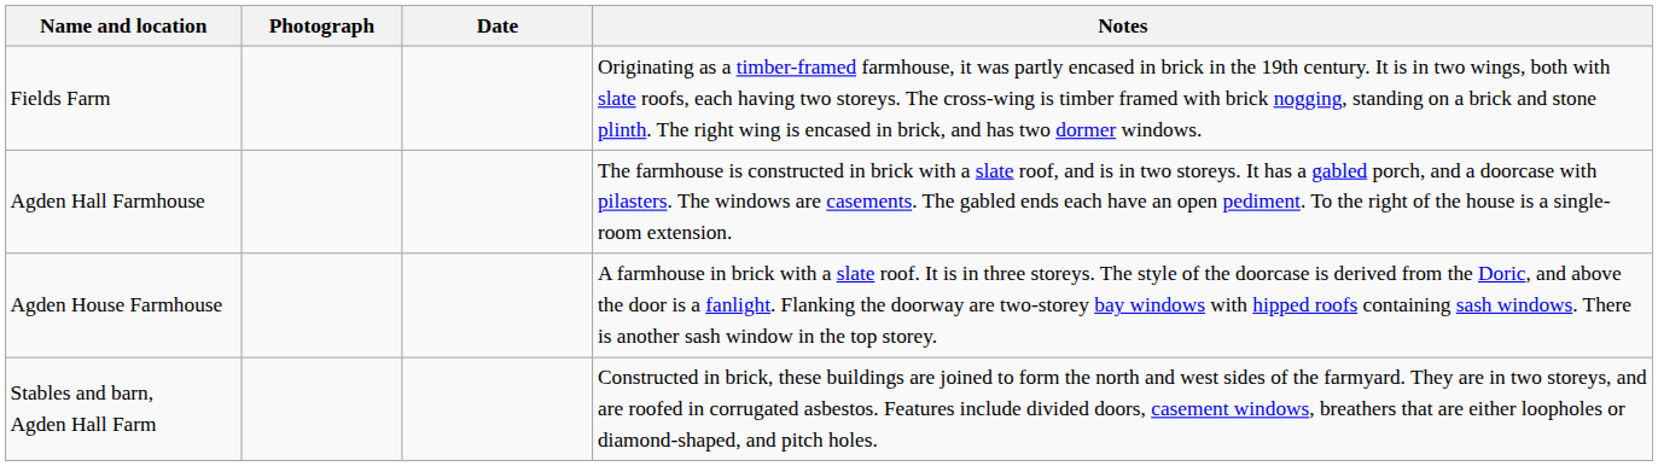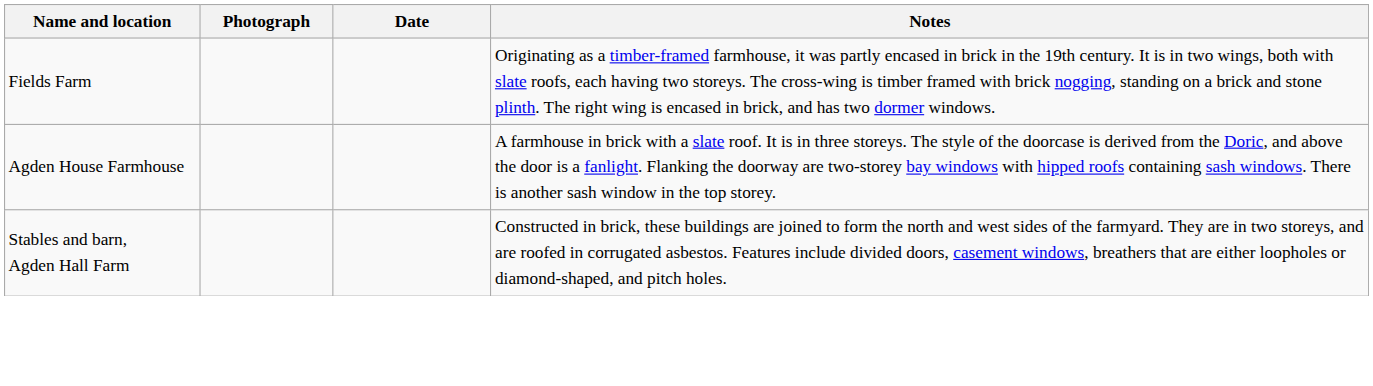 <table class="wikitable sortable plainrowheaders" style="width:100%;border:0px;text-align:left;line-height:150%;">
 <tr>
 <th scope="col" style="width:150px">Name and location</th>
 <th scope="col" style="width:100px" class="unsortable">Photograph</th>
 <th scope="col" style="width:120px">Date</th>
 <th scope="col" style="width:700px" class="unsortable">Notes</th>
 </tr>
 <tr>
 <td>Fields Farm<br><small></small></td>
 <td></td>
 <td align="center"></td>
 <td>Originating as a <a href='#'>timber-framed</a> farmhouse, it was partly encased in brick in the 19th century. It is in two wings, both with <a href='#'>slate</a> roofs, each having two storeys. The cross-wing is timber framed with brick <a href='#'>nogging</a>, standing on a brick and stone <a href='#'>plinth</a>. The right wing is encased in brick, and has two <a href='#'>dormer</a> windows.</td>
-</tr>
-<tr>
-<td>Agden Hall Farmhouse<br><small></small></td>
-<td></td>
-<td align="center"></td>
-<td>The farmhouse is constructed in brick with a <a href='#'>slate</a> roof, and is in two storeys. It has a <a href='#'>gabled</a> porch, and a doorcase with <a href='#'>pilasters</a>. The windows are <a href='#'>casements</a>. The gabled ends each have an open <a href='#'>pediment</a>. To the right of the house is a single-room extension.</td>
 </tr>
 <tr>
 <td>Agden House Farmhouse<br><small></small></td>
 <td></td>
 <td align="center"></td>
 <td>A farmhouse in brick with a <a href='#'>slate</a> roof. It is in three storeys. The style of the doorcase is derived from the <a href='#'>Doric</a>, and above the door is a <a href='#'>fanlight</a>. Flanking the doorway are two-storey <a href='#'>bay windows</a> with <a href='#'>hipped roofs</a> containing <a href='#'>sash windows</a>. There is another sash window in the top storey.</td>
 </tr>
 <tr>
 <td>Stables and barn,<br>Agden Hall Farm<br><small></small></td>
 <td></td>
 <td align="center"></td>
 <td>Constructed in brick, these buildings are joined to form the north and west sides of the farmyard. They are in two storeys, and are roofed in corrugated asbestos. Features include divided doors, <a href='#'>casement windows</a>, breathers that are either loopholes or diamond-shaped, and pitch holes.</td>
 </tr>
 <tr>
 </tr>
 </table>
